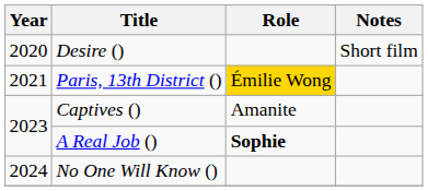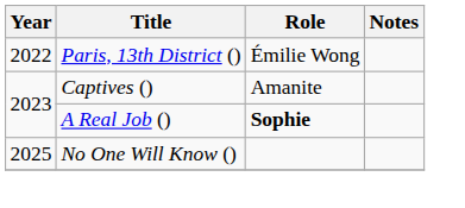 <table class="wikitable sortable">
 <tr>
 <th>Year</th>
 <th>Title</th>
 <th>Role</th>
 <th class="unsortable">Notes</th>
 </tr>
 <tr>
-<td>2020</td>
-<td><em>Desire</em> ()</td>
-<td></td>
-<td>Short film</td>
-</tr>
-<tr>
-<td>2021</td>
+<td>2022</td>
 <td><em><a href='#'>Paris, 13th District</a></em> ()</td>
-<td style="background: gold;">Émilie Wong</td>
+<td>Émilie Wong</td>
 <td></td>
 </tr>
 <tr>
 <td rowspan="2">2023</td>
 <td><em>Captives</em> ()</td>
 <td>Amanite</td>
 <td></td>
 </tr>
 <tr>
 <td><em><a href='#'>A Real Job</a></em> ()</td>
 <td><strong>Sophie</strong></td>
 <td></td>
 </tr>
 <tr>
-<td>2024</td>
+<td>2025</td>
 <td><em>No One Will Know</em> ()</td>
 <td></td>
 <td></td>
 </tr>
 <tr>
 </tr>
 </table>
